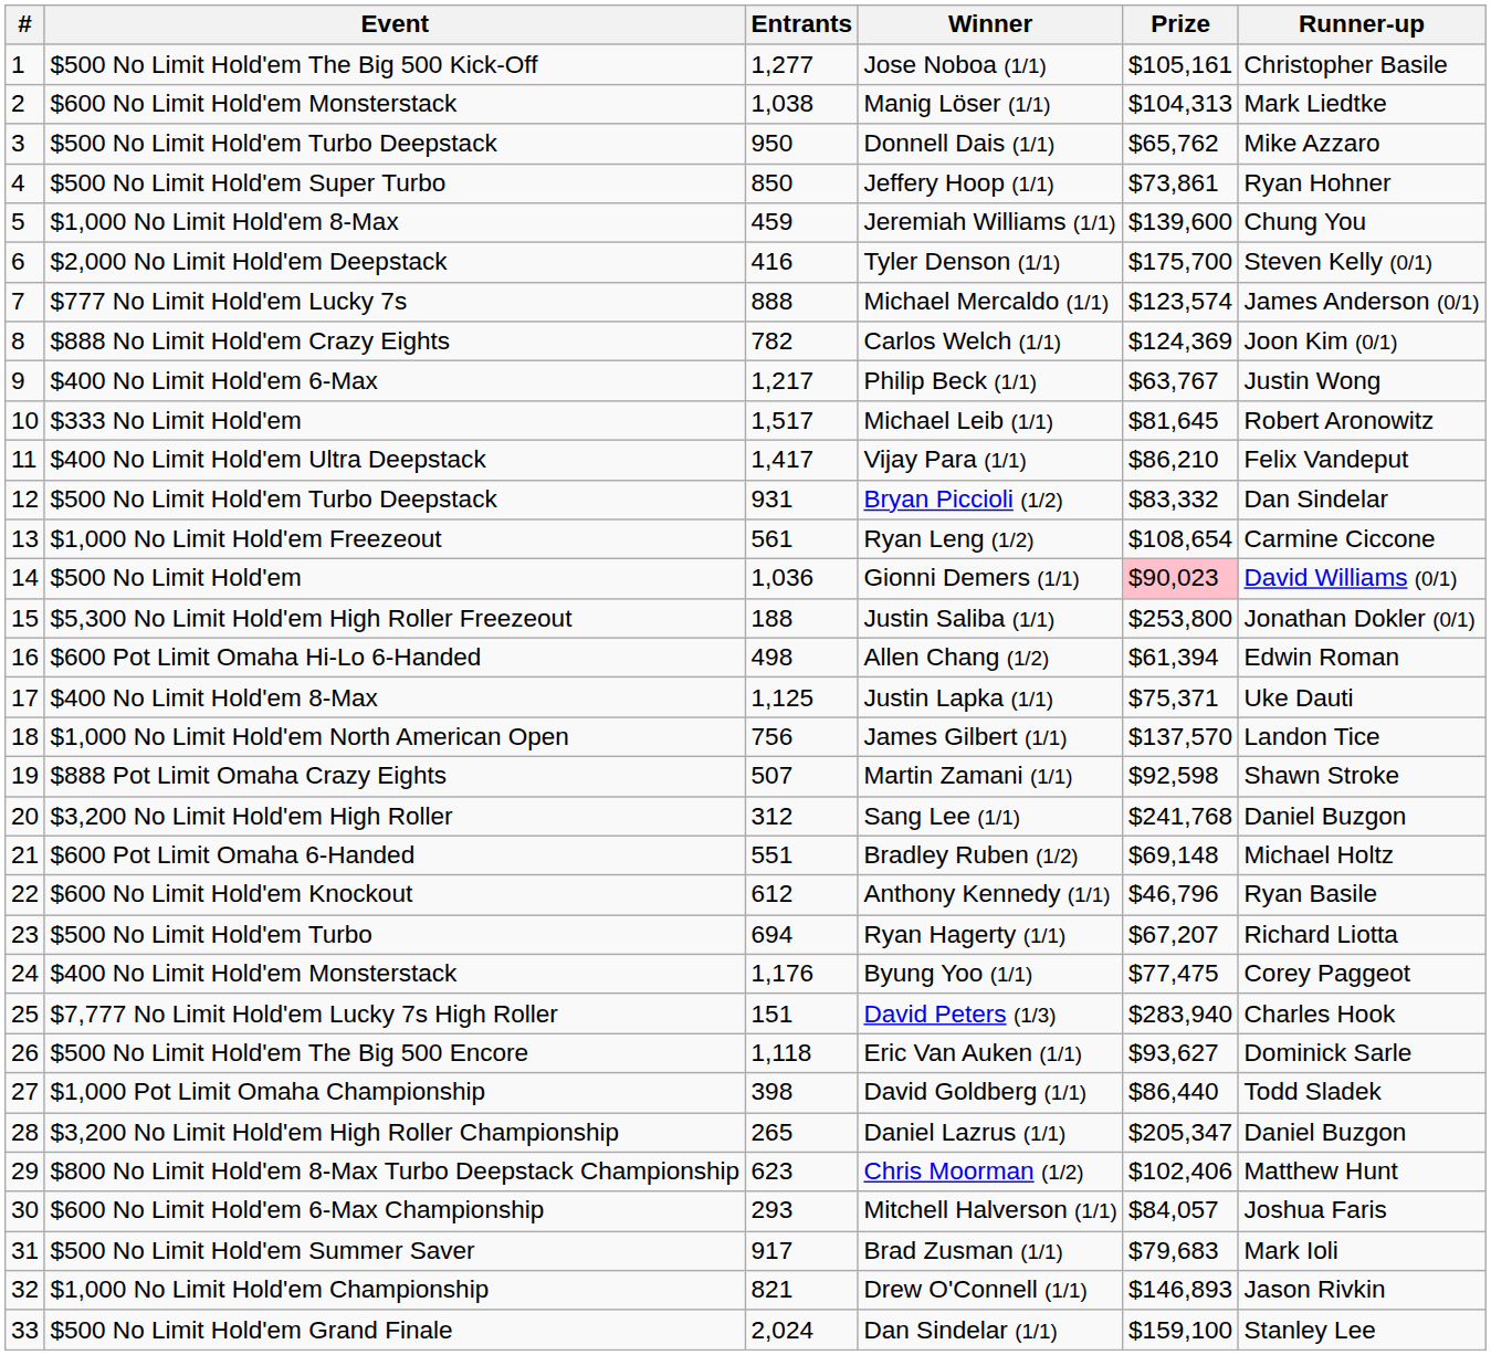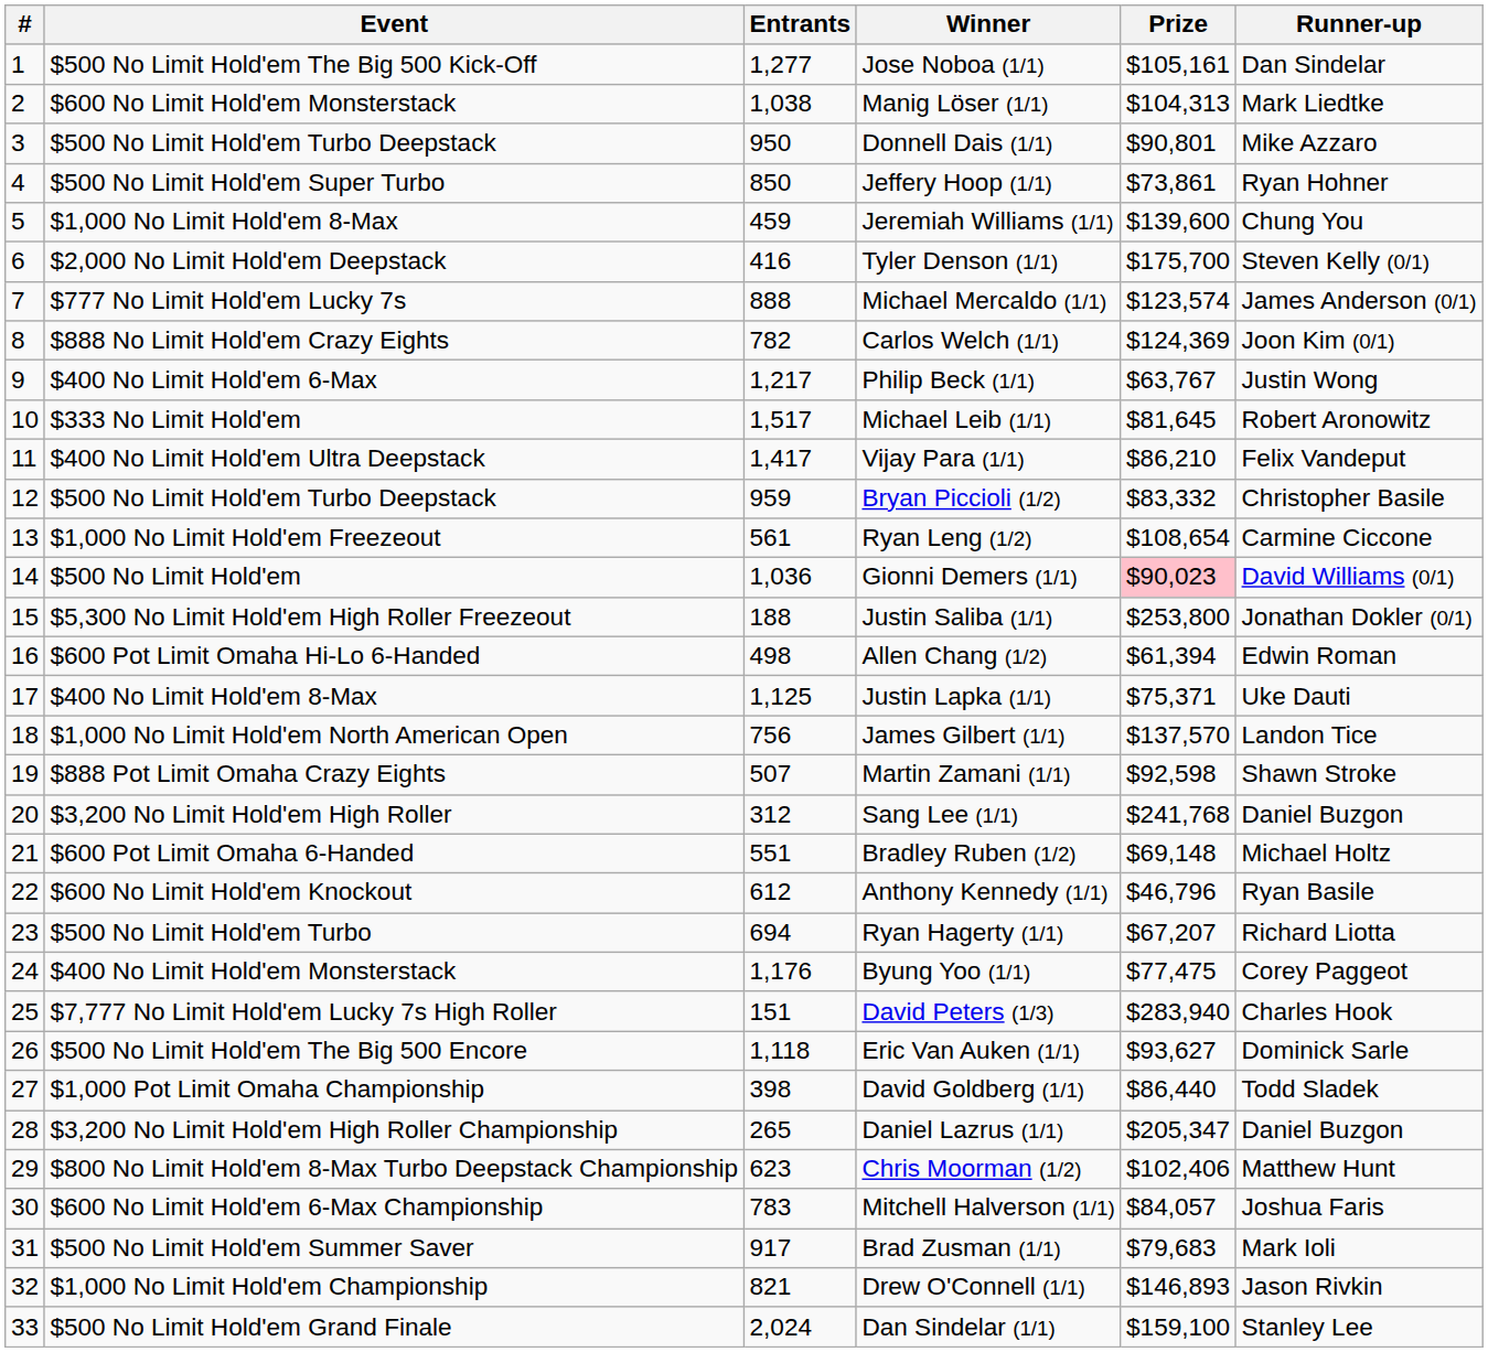 <table class="wikitable sortable">
 <tr>
 <th bgcolor="#FFEBAD">#</th>
 <th bgcolor="#FFEBAD">Event</th>
 <th bgcolor="#FFEBAD">Entrants</th>
 <th bgcolor="#FFEBAD">Winner</th>
 <th bgcolor="#FFEBAD">Prize</th>
 <th bgcolor="#FFEBAD">Runner-up</th>
 </tr>
 <tr>
 <td>1</td>
 <td>$500 No Limit Hold'em The Big 500 Kick-Off</td>
 <td>1,277</td>
 <td> Jose Noboa <small>(1/1)</small></td>
 <td>$105,161</td>
-<td> Christopher Basile</td>
+<td> Dan Sindelar</td>
 </tr>
 <tr>
 <td>2</td>
 <td>$600 No Limit Hold'em Monsterstack</td>
 <td>1,038</td>
 <td> Manig Löser <small>(1/1)</small></td>
 <td>$104,313</td>
 <td> Mark Liedtke</td>
 </tr>
 <tr>
 <td>3</td>
 <td>$500 No Limit Hold'em Turbo Deepstack</td>
 <td>950</td>
 <td> Donnell Dais <small>(1/1)</small></td>
-<td>$65,762</td>
+<td>$90,801</td>
 <td> Mike Azzaro</td>
 </tr>
 <tr>
 <td>4</td>
 <td>$500 No Limit Hold'em Super Turbo</td>
 <td>850</td>
 <td> Jeffery Hoop <small>(1/1)</small></td>
 <td>$73,861</td>
 <td> Ryan Hohner</td>
 </tr>
 <tr>
 <td>5</td>
 <td>$1,000 No Limit Hold'em 8-Max</td>
 <td>459</td>
 <td> Jeremiah Williams <small>(1/1)</small></td>
 <td>$139,600</td>
 <td> Chung You</td>
 </tr>
 <tr>
 <td>6</td>
 <td>$2,000 No Limit Hold'em Deepstack</td>
 <td>416</td>
 <td> Tyler Denson <small>(1/1)</small></td>
 <td>$175,700</td>
 <td> Steven Kelly <small>(0/1)</small></td>
 </tr>
 <tr>
 <td>7</td>
 <td>$777 No Limit Hold'em Lucky 7s</td>
 <td>888</td>
 <td> Michael Mercaldo <small>(1/1)</small></td>
 <td>$123,574</td>
 <td> James Anderson <small>(0/1)</small></td>
 </tr>
 <tr>
 <td>8</td>
 <td>$888 No Limit Hold'em Crazy Eights</td>
 <td>782</td>
 <td> Carlos Welch <small>(1/1)</small></td>
 <td>$124,369</td>
 <td> Joon Kim <small>(0/1)</small></td>
 </tr>
 <tr>
 <td>9</td>
 <td>$400 No Limit Hold'em 6-Max</td>
 <td>1,217</td>
 <td> Philip Beck <small>(1/1)</small></td>
 <td>$63,767</td>
 <td> Justin Wong</td>
 </tr>
 <tr>
 <td>10</td>
 <td>$333 No Limit Hold'em</td>
 <td>1,517</td>
 <td> Michael Leib <small>(1/1)</small></td>
 <td>$81,645</td>
 <td> Robert Aronowitz</td>
 </tr>
 <tr>
 <td>11</td>
 <td>$400 No Limit Hold'em Ultra Deepstack</td>
 <td>1,417</td>
 <td> Vijay Para <small>(1/1)</small></td>
 <td>$86,210</td>
 <td> Felix Vandeput</td>
 </tr>
 <tr>
 <td>12</td>
 <td>$500 No Limit Hold'em Turbo Deepstack</td>
-<td>931</td>
+<td>959</td>
 <td> <a href='#'>Bryan Piccioli</a> <small>(1/2)</small></td>
 <td>$83,332</td>
-<td> Dan Sindelar</td>
+<td> Christopher Basile</td>
 </tr>
 <tr>
 <td>13</td>
 <td>$1,000 No Limit Hold'em Freezeout</td>
 <td>561</td>
 <td> Ryan Leng <small>(1/2)</small></td>
 <td>$108,654</td>
 <td> Carmine Ciccone</td>
 </tr>
 <tr>
 <td>14</td>
 <td>$500 No Limit Hold'em</td>
 <td>1,036</td>
 <td> Gionni Demers <small>(1/1)</small></td>
 <td style="background: pink;">$90,023</td>
 <td> <a href='#'>David Williams</a> <small>(0/1)</small></td>
 </tr>
 <tr>
 <td>15</td>
 <td>$5,300 No Limit Hold'em High Roller Freezeout</td>
 <td>188</td>
 <td> Justin Saliba <small>(1/1)</small></td>
 <td>$253,800</td>
 <td> Jonathan Dokler <small>(0/1)</small></td>
 </tr>
 <tr>
 <td>16</td>
 <td>$600 Pot Limit Omaha Hi-Lo 6-Handed</td>
 <td>498</td>
 <td> Allen Chang <small>(1/2)</small></td>
 <td>$61,394</td>
 <td> Edwin Roman</td>
 </tr>
 <tr>
 <td>17</td>
 <td>$400 No Limit Hold'em 8-Max</td>
 <td>1,125</td>
 <td> Justin Lapka <small>(1/1)</small></td>
 <td>$75,371</td>
 <td> Uke Dauti</td>
 </tr>
 <tr>
 <td>18</td>
 <td>$1,000 No Limit Hold'em North American Open</td>
 <td>756</td>
 <td> James Gilbert <small>(1/1)</small></td>
 <td>$137,570</td>
 <td> Landon Tice</td>
 </tr>
 <tr>
 <td>19</td>
 <td>$888 Pot Limit Omaha Crazy Eights</td>
 <td>507</td>
 <td> Martin Zamani <small>(1/1)</small></td>
 <td>$92,598</td>
 <td> Shawn Stroke</td>
 </tr>
 <tr>
 <td>20</td>
 <td>$3,200 No Limit Hold'em High Roller</td>
 <td>312</td>
 <td> Sang Lee <small>(1/1)</small></td>
 <td>$241,768</td>
 <td> Daniel Buzgon</td>
 </tr>
 <tr>
 <td>21</td>
 <td>$600 Pot Limit Omaha 6-Handed</td>
 <td>551</td>
 <td> Bradley Ruben <small>(1/2)</small></td>
 <td>$69,148</td>
 <td> Michael Holtz</td>
 </tr>
 <tr>
 <td>22</td>
 <td>$600 No Limit Hold'em Knockout</td>
 <td>612</td>
 <td> Anthony Kennedy <small>(1/1)</small></td>
 <td>$46,796</td>
 <td> Ryan Basile</td>
 </tr>
 <tr>
 <td>23</td>
 <td>$500 No Limit Hold'em Turbo</td>
 <td>694</td>
 <td> Ryan Hagerty <small>(1/1)</small></td>
 <td>$67,207</td>
 <td> Richard Liotta</td>
 </tr>
 <tr>
 <td>24</td>
 <td>$400 No Limit Hold'em Monsterstack</td>
 <td>1,176</td>
 <td> Byung Yoo <small>(1/1)</small></td>
 <td>$77,475</td>
 <td> Corey Paggeot</td>
 </tr>
 <tr>
 <td>25</td>
 <td>$7,777 No Limit Hold'em Lucky 7s High Roller</td>
 <td>151</td>
 <td> <a href='#'>David Peters</a> <small>(1/3)</small></td>
 <td>$283,940</td>
 <td> Charles Hook</td>
 </tr>
 <tr>
 <td>26</td>
 <td>$500 No Limit Hold'em The Big 500 Encore</td>
 <td>1,118</td>
 <td> Eric Van Auken <small>(1/1)</small></td>
 <td>$93,627</td>
 <td> Dominick Sarle</td>
 </tr>
 <tr>
 <td>27</td>
 <td>$1,000 Pot Limit Omaha Championship</td>
 <td>398</td>
 <td> David Goldberg <small>(1/1)</small></td>
 <td>$86,440</td>
 <td> Todd Sladek</td>
 </tr>
 <tr>
 <td>28</td>
 <td>$3,200 No Limit Hold'em High Roller Championship</td>
 <td>265</td>
 <td> Daniel Lazrus <small>(1/1)</small></td>
 <td>$205,347</td>
 <td> Daniel Buzgon</td>
 </tr>
 <tr>
 <td>29</td>
 <td>$800 No Limit Hold'em 8-Max Turbo Deepstack Championship</td>
 <td>623</td>
 <td> <a href='#'>Chris Moorman</a> <small>(1/2)</small></td>
 <td>$102,406</td>
 <td> Matthew Hunt</td>
 </tr>
 <tr>
 <td>30</td>
 <td>$600 No Limit Hold'em 6-Max Championship</td>
-<td>293</td>
+<td>783</td>
 <td> Mitchell Halverson <small>(1/1)</small></td>
 <td>$84,057</td>
 <td> Joshua Faris</td>
 </tr>
 <tr>
 <td>31</td>
 <td>$500 No Limit Hold'em Summer Saver</td>
 <td>917</td>
 <td> Brad Zusman <small>(1/1)</small></td>
 <td>$79,683</td>
 <td> Mark Ioli</td>
 </tr>
 <tr>
 <td>32</td>
 <td>$1,000 No Limit Hold'em Championship</td>
 <td>821</td>
 <td> Drew O'Connell <small>(1/1)</small></td>
 <td>$146,893</td>
 <td> Jason Rivkin</td>
 </tr>
 <tr>
 <td>33</td>
 <td>$500 No Limit Hold'em Grand Finale</td>
 <td>2,024</td>
 <td> Dan Sindelar <small>(1/1)</small></td>
 <td>$159,100</td>
 <td> Stanley Lee</td>
 </tr>
 </table>
